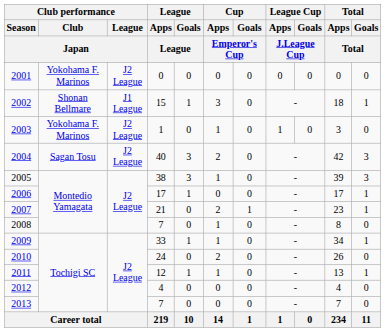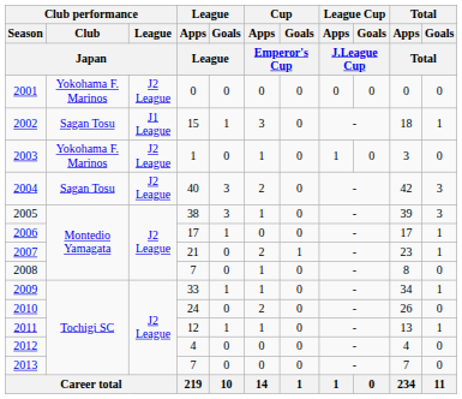 <table class="wikitable" style="text-align:center">
 <tr>
 <th colspan=3>Club performance</th>
 <th colspan=2>League</th>
 <th colspan=2>Cup</th>
 <th colspan=2>League Cup</th>
 <th colspan=2>Total</th>
 </tr>
 <tr>
 <th>Season</th>
 <th>Club</th>
 <th>League</th>
 <th>Apps</th>
 <th>Goals</th>
 <th>Apps</th>
 <th>Goals</th>
 <th>Apps</th>
 <th>Goals</th>
 <th>Apps</th>
 <th>Goals</th>
 </tr>
 <tr>
 <th colspan=3>Japan</th>
 <th colspan=2>League</th>
 <th colspan=2><a href='#'>Emperor's Cup</a></th>
 <th colspan=2><a href='#'>J.League Cup</a></th>
 <th colspan=2>Total</th>
 </tr>
 <tr>
 <td><a href='#'>2001</a></td>
 <td><a href='#'>Yokohama F. Marinos</a></td>
 <td><a href='#'>J2 League</a></td>
 <td>0</td>
 <td>0</td>
 <td>0</td>
 <td>0</td>
 <td>0</td>
 <td>0</td>
 <td>0</td>
 <td>0</td>
 </tr>
 <tr>
 <td><a href='#'>2002</a></td>
-<td><a href='#'>Shonan Bellmare</a></td>
+<td><a href='#'>Sagan Tosu</a></td>
 <td><a href='#'>J1 League</a></td>
 <td>15</td>
 <td>1</td>
 <td>3</td>
 <td>0</td>
 <td colspan="2">-</td>
 <td>18</td>
 <td>1</td>
 </tr>
 <tr>
 <td><a href='#'>2003</a></td>
 <td><a href='#'>Yokohama F. Marinos</a></td>
 <td><a href='#'>J2 League</a></td>
 <td>1</td>
 <td>0</td>
 <td>1</td>
 <td>0</td>
 <td>1</td>
 <td>0</td>
 <td>3</td>
 <td>0</td>
 </tr>
 <tr>
 <td><a href='#'>2004</a></td>
 <td><a href='#'>Sagan Tosu</a></td>
 <td><a href='#'>J2 League</a></td>
 <td>40</td>
 <td>3</td>
 <td>2</td>
 <td>0</td>
 <td colspan="2">-</td>
 <td>42</td>
 <td>3</td>
 </tr>
 <tr>
 <td>2005</td>
 <td rowspan="4"><a href='#'>Montedio Yamagata</a></td>
 <td rowspan="4"><a href='#'>J2 League</a></td>
 <td>38</td>
 <td>3</td>
 <td>1</td>
 <td>0</td>
 <td colspan="2">-</td>
 <td>39</td>
 <td>3</td>
 </tr>
 <tr>
 <td><a href='#'>2006</a></td>
 <td>17</td>
 <td>1</td>
 <td>0</td>
 <td>0</td>
 <td colspan="2">-</td>
 <td>17</td>
 <td>1</td>
 </tr>
 <tr>
 <td><a href='#'>2007</a></td>
 <td>21</td>
 <td>0</td>
 <td>2</td>
 <td>1</td>
 <td colspan="2">-</td>
 <td>23</td>
 <td>1</td>
 </tr>
 <tr>
 <td>2008</td>
 <td>7</td>
 <td>0</td>
 <td>1</td>
 <td>0</td>
 <td colspan="2">-</td>
 <td>8</td>
 <td>0</td>
 </tr>
 <tr>
 <td><a href='#'>2009</a></td>
 <td rowspan="5"><a href='#'>Tochigi SC</a></td>
 <td rowspan="5"><a href='#'>J2 League</a></td>
 <td>33</td>
 <td>1</td>
 <td>1</td>
 <td>0</td>
 <td colspan="2">-</td>
 <td>34</td>
 <td>1</td>
 </tr>
 <tr>
 <td><a href='#'>2010</a></td>
 <td>24</td>
 <td>0</td>
 <td>2</td>
 <td>0</td>
 <td colspan="2">-</td>
 <td>26</td>
 <td>0</td>
 </tr>
 <tr>
 <td><a href='#'>2011</a></td>
 <td>12</td>
 <td>1</td>
 <td>1</td>
 <td>0</td>
 <td colspan="2">-</td>
 <td>13</td>
 <td>1</td>
 </tr>
 <tr>
 <td><a href='#'>2012</a></td>
 <td>4</td>
 <td>0</td>
 <td>0</td>
 <td>0</td>
 <td colspan="2">-</td>
 <td>4</td>
 <td>0</td>
 </tr>
 <tr>
 <td><a href='#'>2013</a></td>
 <td>7</td>
 <td>0</td>
 <td>0</td>
 <td>0</td>
 <td colspan="2">-</td>
 <td>7</td>
 <td>0</td>
 </tr>
 <tr>
 <th colspan=3>Career total</th>
 <th>219</th>
 <th>10</th>
 <th>14</th>
 <th>1</th>
 <th>1</th>
 <th>0</th>
 <th>234</th>
 <th>11</th>
 </tr>
 </table>
